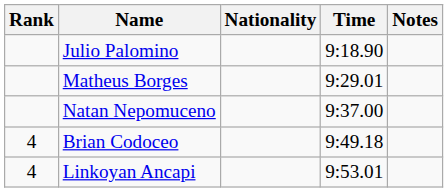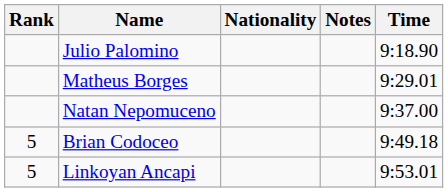 <table class="wikitable sortable" style="text-align:center">
 <tr>
 <th>Rank</th>
 <th>Name</th>
 <th>Nationality</th>
+<th>Notes</th>
 <th>Time</th>
-<th>Notes</th>
 </tr>
 <tr>
 <td></td>
 <td align=left><a href='#'>Julio Palomino</a></td>
 <td align=left></td>
+<td></td>
 <td>9:18.90</td>
-<td></td>
 </tr>
 <tr>
 <td></td>
 <td align=left><a href='#'>Matheus Borges</a></td>
 <td align=left></td>
+<td></td>
 <td>9:29.01</td>
-<td></td>
 </tr>
 <tr>
 <td></td>
 <td align=left><a href='#'>Natan Nepomuceno</a></td>
 <td align=left></td>
+<td></td>
 <td>9:37.00</td>
-<td></td>
 </tr>
 <tr>
-<td>4</td>
+<td>5</td>
 <td align=left><a href='#'>Brian Codoceo</a></td>
 <td align=left></td>
+<td></td>
 <td>9:49.18</td>
-<td></td>
 </tr>
 <tr>
-<td>4</td>
+<td>5</td>
 <td align=left><a href='#'>Linkoyan Ancapi</a></td>
 <td align=left></td>
+<td></td>
 <td>9:53.01</td>
-<td></td>
 </tr>
 </table>
